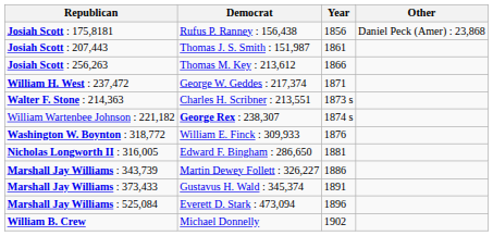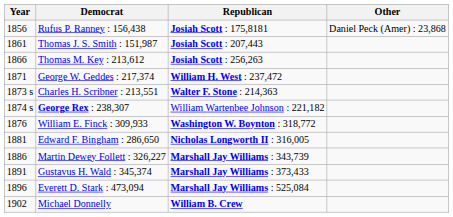 <table class="wikitable">
 <tr>
+<th>Year</th>
+<th>Democrat</th>
 <th>Republican</th>
-<th>Democrat</th>
-<th>Year</th>
 <th>Other</th>
 </tr>
 <tr>
+<td>1856</td>
+<td><a href='#'>Rufus P. Ranney</a> : 156,438</td>
 <td><strong><a href='#'>Josiah Scott</a></strong> : 175,8181</td>
-<td><a href='#'>Rufus P. Ranney</a> : 156,438</td>
-<td>1856</td>
 <td>Daniel Peck (Amer) : 23,868</td>
 </tr>
 <tr>
+<td>1861</td>
+<td><a href='#'>Thomas J. S. Smith</a> : 151,987</td>
 <td><strong><a href='#'>Josiah Scott</a></strong> : 207,443</td>
-<td><a href='#'>Thomas J. S. Smith</a> : 151,987</td>
-<td>1861</td>
 <td> </td>
 </tr>
 <tr>
+<td>1866</td>
+<td><a href='#'>Thomas M. Key</a> : 213,612</td>
 <td><strong><a href='#'>Josiah Scott</a></strong> : 256,263</td>
-<td><a href='#'>Thomas M. Key</a> : 213,612</td>
-<td>1866</td>
 <td> </td>
 </tr>
 <tr>
+<td>1871</td>
+<td><a href='#'>George W. Geddes</a> : 217,374</td>
 <td><strong><a href='#'>William H. West</a></strong> : 237,472</td>
-<td><a href='#'>George W. Geddes</a> : 217,374</td>
-<td>1871</td>
 <td> </td>
 </tr>
 <tr>
+<td>1873  s</td>
+<td><a href='#'>Charles H. Scribner</a> : 213,551</td>
 <td><strong><a href='#'>Walter F. Stone</a></strong> : 214,363</td>
-<td><a href='#'>Charles H. Scribner</a> : 213,551</td>
-<td>1873  s</td>
 <td> </td>
 </tr>
 <tr>
+<td>1874  s</td>
+<td><strong><a href='#'>George Rex</a></strong> : 238,307</td>
 <td><a href='#'>William Wartenbee Johnson</a> : 221,182</td>
-<td><strong><a href='#'>George Rex</a></strong> : 238,307</td>
-<td>1874  s</td>
 <td> </td>
 </tr>
 <tr>
+<td>1876</td>
+<td><a href='#'>William E. Finck</a> : 309,933</td>
 <td><strong><a href='#'>Washington W. Boynton</a></strong> : 318,772</td>
-<td><a href='#'>William E. Finck</a> : 309,933</td>
-<td>1876</td>
 <td> </td>
 </tr>
 <tr>
+<td>1881</td>
+<td><a href='#'>Edward F. Bingham</a> : 286,650</td>
 <td><strong><a href='#'>Nicholas Longworth II</a></strong> : 316,005</td>
-<td><a href='#'>Edward F. Bingham</a> : 286,650</td>
-<td>1881</td>
 <td> </td>
 </tr>
 <tr>
+<td>1886</td>
+<td><a href='#'>Martin Dewey Follett</a> : 326,227</td>
 <td><strong><a href='#'>Marshall Jay Williams</a></strong> : 343,739</td>
-<td><a href='#'>Martin Dewey Follett</a> : 326,227</td>
-<td>1886</td>
 <td> </td>
 </tr>
 <tr>
+<td>1891</td>
+<td><a href='#'>Gustavus H. Wald</a> : 345,374</td>
 <td><strong><a href='#'>Marshall Jay Williams</a></strong> : 373,433</td>
-<td><a href='#'>Gustavus H. Wald</a> : 345,374</td>
-<td>1891</td>
 <td> </td>
 </tr>
 <tr>
+<td>1896</td>
+<td><a href='#'>Everett D. Stark</a> : 473,094</td>
 <td><strong><a href='#'>Marshall Jay Williams</a></strong> : 525,084</td>
-<td><a href='#'>Everett D. Stark</a> : 473,094</td>
-<td>1896</td>
 <td> </td>
 </tr>
 <tr>
+<td>1902</td>
+<td><a href='#'>Michael Donnelly</a></td>
 <td><strong><a href='#'>William B. Crew</a></strong></td>
-<td><a href='#'>Michael Donnelly</a></td>
-<td>1902</td>
 <td> </td>
 </tr>
 </table>
